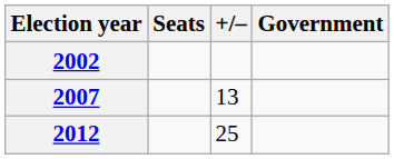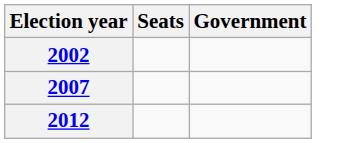 <table class="wikitable">
 <tr>
 <th>Election year</th>
 <th>Seats</th>
-<th>+/–</th>
 <th>Government</th>
 </tr>
 <tr>
 <th><a href='#'>2002</a></th>
 <td></td>
 <td></td>
-<td></td>
 </tr>
 <tr>
 <th><a href='#'>2007</a></th>
 <td></td>
-<td> 13</td>
 <td></td>
 </tr>
 <tr>
 <th><a href='#'>2012</a></th>
 <td></td>
-<td> 25</td>
 <td></td>
 </tr>
 </table>
